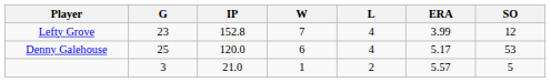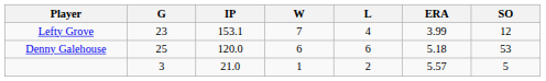 <table class="wikitable sortable">
 <tr>
 <th bgcolor="#DDDDFF" width="16%">Player</th>
 <th bgcolor="#DDDDFF" width="9%">G</th>
 <th bgcolor="#DDDDFF" width="9%">IP</th>
 <th bgcolor="#DDDDFF" width="9%">W</th>
 <th bgcolor="#DDDDFF" width="9%">L</th>
 <th bgcolor="#DDDDFF" width="9%">ERA</th>
 <th bgcolor="#DDDDFF" width="9%">SO</th>
 </tr>
 <tr align="center">
 <td><a href='#'>Lefty Grove</a></td>
 <td>23</td>
-<td>152.8</td>
+<td>153.1</td>
 <td>7</td>
 <td>4</td>
 <td>3.99</td>
 <td>12</td>
 </tr>
 <tr align="center">
 <td><a href='#'>Denny Galehouse</a></td>
 <td>25</td>
 <td>120.0</td>
 <td>6</td>
-<td>4</td>
-<td>5.17</td>
+<td>6</td>
+<td>5.18</td>
 <td>53</td>
 </tr>
 <tr align="center">
 <td></td>
 <td>3</td>
 <td>21.0</td>
 <td>1</td>
 <td>2</td>
 <td>5.57</td>
 <td>5</td>
 </tr>
 </table>
